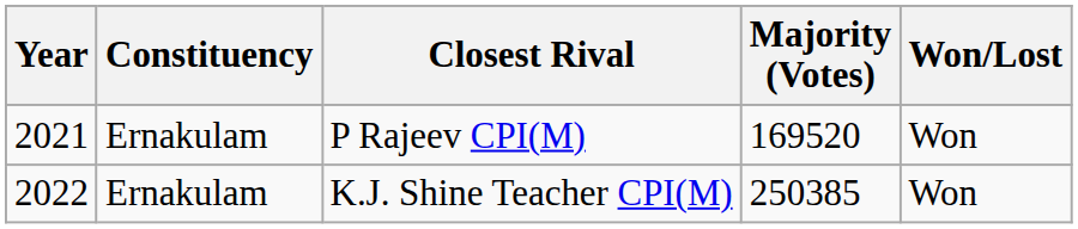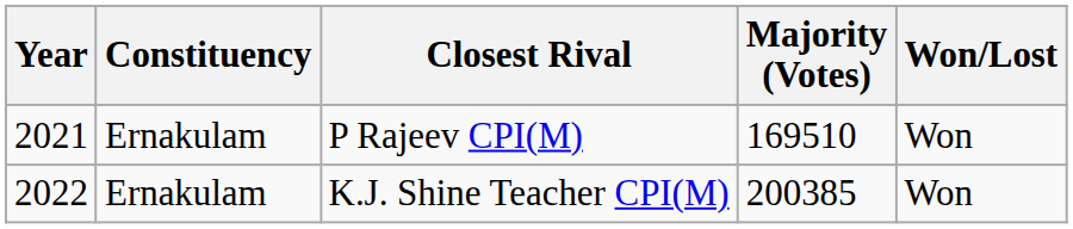 <table class="wikitable">
 <tr>
 <th>Year</th>
 <th>Constituency</th>
 <th>Closest Rival</th>
 <th>Majority<br>(Votes)</th>
 <th>Won/Lost</th>
 </tr>
 <tr>
 <td>2021</td>
 <td>Ernakulam</td>
 <td>P Rajeev <a href='#'>CPI(M)</a></td>
-<td>169520</td>
+<td>169510</td>
 <td>Won</td>
 </tr>
 <tr>
 <td>2022</td>
 <td>Ernakulam</td>
 <td>K.J. Shine Teacher <a href='#'>CPI(M)</a></td>
-<td>250385</td>
+<td>200385</td>
 <td>Won</td>
 </tr>
 </table>
